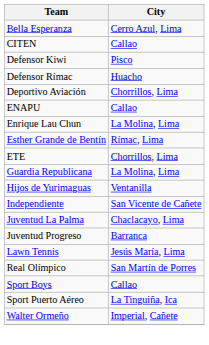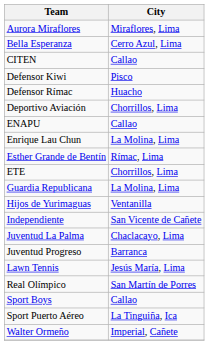 <table class="wikitable sortable">
 <tr>
 <th>Team</th>
 <th>City</th>
+</tr>
+<tr>
+<td><a href='#'>Aurora Miraflores</a></td>
+<td><a href='#'>Miraflores</a>, <a href='#'>Lima</a></td>
 </tr>
 <tr>
 <td><a href='#'>Bella Esperanza</a></td>
 <td><a href='#'>Cerro Azul</a>, <a href='#'>Lima</a></td>
 </tr>
 <tr>
 <td>CITEN</td>
 <td><a href='#'>Callao</a></td>
 </tr>
 <tr>
 <td>Defensor Kiwi</td>
 <td><a href='#'>Pisco</a></td>
 </tr>
 <tr>
 <td>Defensor Rímac</td>
 <td><a href='#'>Huacho</a></td>
 </tr>
 <tr>
 <td>Deportivo Aviación</td>
 <td><a href='#'>Chorrillos</a>, <a href='#'>Lima</a></td>
 </tr>
 <tr>
 <td>ENAPU</td>
 <td><a href='#'>Callao</a></td>
 </tr>
 <tr>
 <td>Enrique Lau Chun</td>
 <td><a href='#'>La Molina</a>, <a href='#'>Lima</a></td>
 </tr>
 <tr>
 <td><a href='#'>Esther Grande de Bentín</a></td>
 <td><a href='#'>Rímac</a>, <a href='#'>Lima</a></td>
 </tr>
 <tr>
 <td>ETE</td>
 <td><a href='#'>Chorrillos</a>, <a href='#'>Lima</a></td>
 </tr>
 <tr>
 <td><a href='#'>Guardia Republicana</a></td>
 <td><a href='#'>La Molina</a>, <a href='#'>Lima</a></td>
 </tr>
 <tr>
 <td><a href='#'>Hijos de Yurimaguas</a></td>
 <td><a href='#'>Ventanilla</a></td>
 </tr>
 <tr>
 <td><a href='#'>Independiente</a></td>
 <td><a href='#'>San Vicente de Cañete</a></td>
 </tr>
 <tr>
 <td><a href='#'>Juventud La Palma</a></td>
 <td><a href='#'>Chaclacayo</a>, <a href='#'>Lima</a></td>
 </tr>
 <tr>
 <td>Juventud Progreso</td>
 <td><a href='#'>Barranca</a></td>
 </tr>
 <tr>
 <td><a href='#'>Lawn Tennis</a></td>
 <td><a href='#'>Jesús María</a>, <a href='#'>Lima</a></td>
 </tr>
 <tr>
 <td>Real Olímpico</td>
 <td><a href='#'>San Martín de Porres</a></td>
 </tr>
 <tr>
 <td><a href='#'>Sport Boys</a></td>
 <td><a href='#'>Callao</a></td>
 </tr>
 <tr>
 <td>Sport Puerto Aéreo</td>
 <td><a href='#'>La Tinguiña</a>, <a href='#'>Ica</a></td>
 </tr>
 <tr>
 <td><a href='#'>Walter Ormeño</a></td>
 <td><a href='#'>Imperial</a>, <a href='#'>Cañete</a></td>
 </tr>
 <tr>
 </tr>
 </table>
